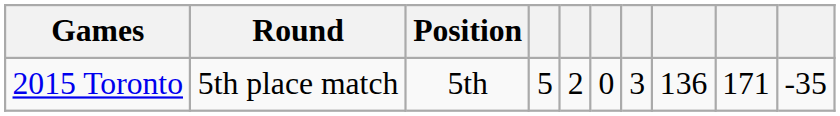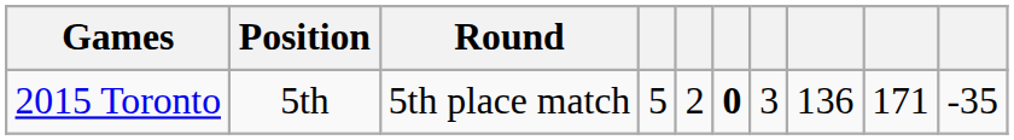 <table class="wikitable" style="text-align:center; font-size:90%;">
 <tr>
 <th>Games</th>
+<th>Position</th>
 <th>Round</th>
-<th>Position</th>
 <th></th>
 <th></th>
 <th></th>
 <th></th>
 <th></th>
 <th></th>
 <th></th>
 </tr>
 <tr>
 <td align=left> <a href='#'>2015 Toronto</a></td>
+<td>5th</td>
 <td>5th place match</td>
-<td>5th</td>
 <td>5</td>
 <td>2</td>
-<td>0</td>
+<td><strong>0</strong></td>
 <td>3</td>
 <td>136</td>
 <td>171</td>
 <td>-35</td>
 </tr>
 </table>
